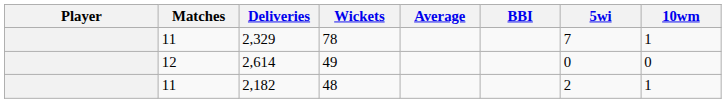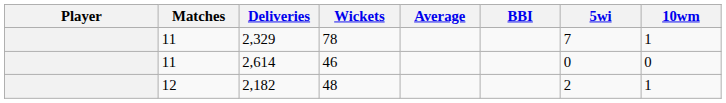 <table class="wikitable sortable plainrowheaders">
 <tr>
 <th scope="col" style="width:10em">Player</th>
 <th scope="col" style="width:5em">Matches</th>
 <th scope="col" style="width:5em"><a href='#'>Deliveries</a></th>
 <th scope="col" style="width:5em"><a href='#'>Wickets</a></th>
 <th scope="col" style="width:5em"><a href='#'>Average</a></th>
 <th scope="col" style="width:5em"><a href='#'>BBI</a></th>
 <th scope="col" style="width:5em"><a href='#'>5wi</a></th>
 <th scope="col" style="width:5em"><a href='#'>10wm</a></th>
 </tr>
 <tr>
 <th scope="row"></th>
 <td>11</td>
 <td>2,329</td>
 <td>78</td>
 <td></td>
 <td></td>
 <td>7</td>
 <td>1</td>
 </tr>
 <tr>
 <th scope="row"></th>
-<td>12</td>
+<td>11</td>
 <td>2,614</td>
-<td>49</td>
+<td>46</td>
 <td></td>
 <td></td>
 <td>0</td>
 <td>0</td>
 </tr>
 <tr>
 <th scope="row"></th>
-<td>11</td>
+<td>12</td>
 <td>2,182</td>
 <td>48</td>
 <td></td>
 <td></td>
 <td>2</td>
 <td>1</td>
 </tr>
 </table>
